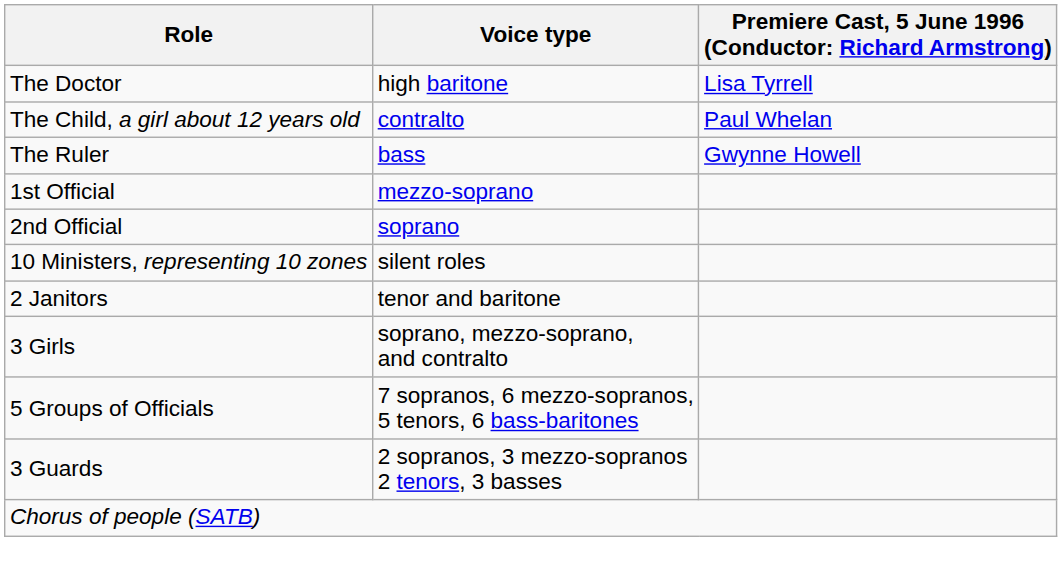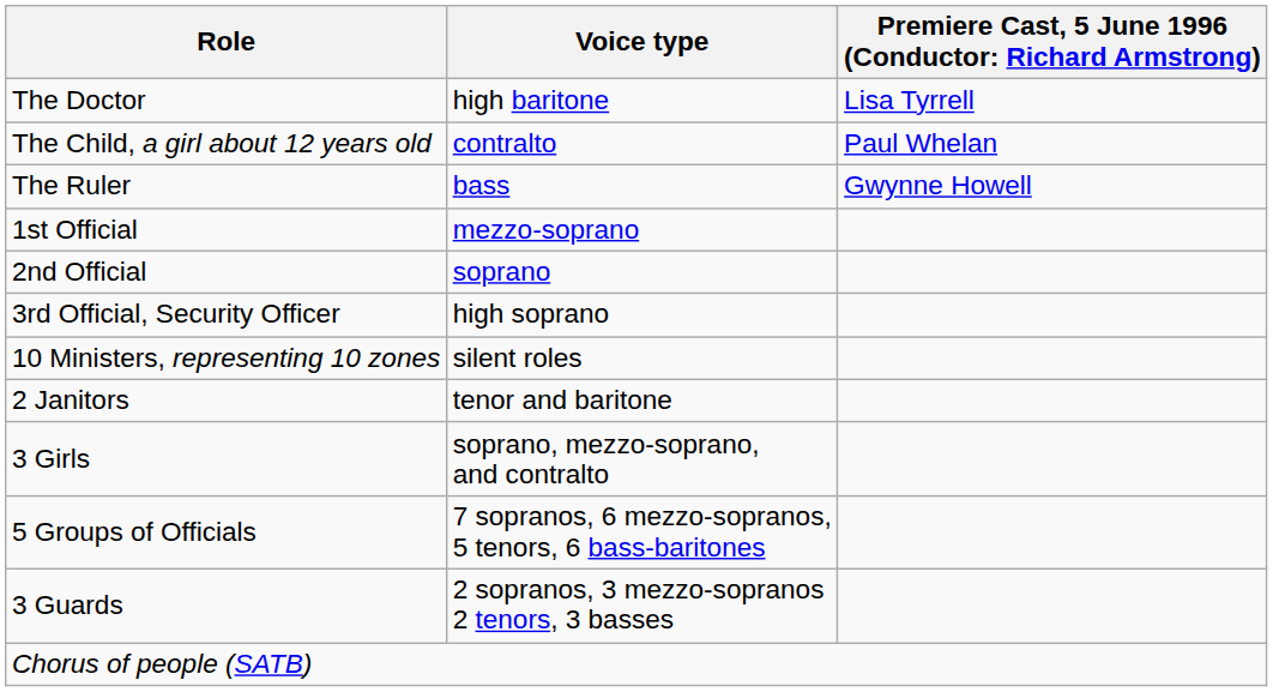 <table class="wikitable">
 <tr>
 <th>Role</th>
 <th>Voice type</th>
 <th>Premiere Cast, 5 June 1996<br>(Conductor: <a href='#'>Richard Armstrong</a>)</th>
 </tr>
 <tr>
 <td>The Doctor</td>
 <td>high <a href='#'>baritone</a></td>
 <td><a href='#'>Lisa Tyrrell</a></td>
 </tr>
 <tr>
 <td>The Child, <em>a girl about 12 years old</em></td>
 <td><a href='#'>contralto</a></td>
 <td><a href='#'>Paul Whelan</a></td>
 </tr>
 <tr>
 <td>The Ruler</td>
 <td><a href='#'>bass</a></td>
 <td><a href='#'>Gwynne Howell</a></td>
 </tr>
 <tr>
 <td>1st Official</td>
 <td><a href='#'>mezzo-soprano</a></td>
 <td></td>
 </tr>
 <tr>
 <td>2nd Official</td>
 <td><a href='#'>soprano</a></td>
 <td></td>
 </tr>
 <tr>
+<td>3rd Official, Security Officer</td>
+<td>high soprano</td>
+<td></td>
+</tr>
+<tr>
 <td>10 Ministers, <em>representing 10 zones</em></td>
 <td>silent roles</td>
 <td></td>
 </tr>
 <tr>
 <td>2 Janitors</td>
 <td>tenor and baritone</td>
 <td></td>
 </tr>
 <tr>
 <td>3 Girls</td>
 <td>soprano, mezzo-soprano,<br>and contralto</td>
 <td></td>
 </tr>
 <tr>
 <td>5 Groups of Officials</td>
 <td>7 sopranos, 6 mezzo-sopranos,<br>5 tenors, 6 <a href='#'>bass-baritones</a></td>
 <td></td>
 </tr>
 <tr>
 <td>3 Guards</td>
 <td>2 sopranos, 3 mezzo-sopranos<br>2 <a href='#'>tenors</a>, 3 basses</td>
 <td></td>
 </tr>
 <tr>
 <td colspan="3"><em>Chorus of people (<a href='#'>SATB</a>)</em></td>
 </tr>
 </table>
